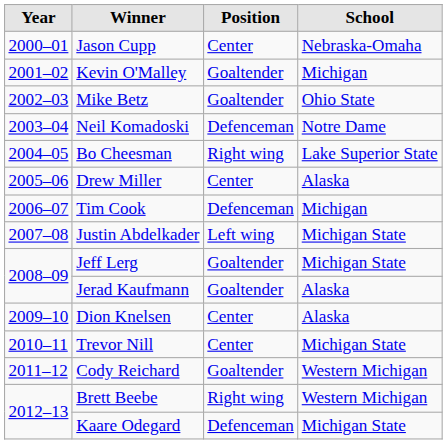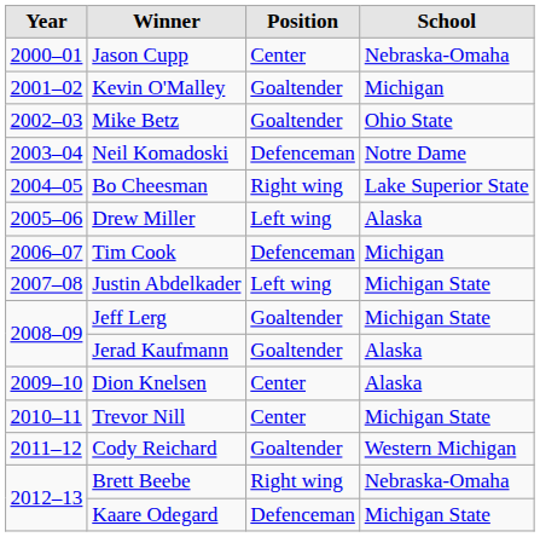 <table class="wikitable sortable">
 <tr>
 <th style="background:#e5e5e5;">Year</th>
 <th style="background:#e5e5e5;">Winner</th>
 <th style="background:#e5e5e5;">Position</th>
 <th style="background:#e5e5e5;">School</th>
 </tr>
 <tr>
 <td><a href='#'>2000–01</a></td>
 <td><a href='#'>Jason Cupp</a></td>
 <td><a href='#'>Center</a></td>
 <td><a href='#'>Nebraska-Omaha</a></td>
 </tr>
 <tr>
 <td><a href='#'>2001–02</a></td>
 <td><a href='#'>Kevin O'Malley</a></td>
 <td><a href='#'>Goaltender</a></td>
 <td><a href='#'>Michigan</a></td>
 </tr>
 <tr>
 <td><a href='#'>2002–03</a></td>
 <td><a href='#'>Mike Betz</a></td>
 <td><a href='#'>Goaltender</a></td>
 <td><a href='#'>Ohio State</a></td>
 </tr>
 <tr>
 <td><a href='#'>2003–04</a></td>
 <td><a href='#'>Neil Komadoski</a></td>
 <td><a href='#'>Defenceman</a></td>
 <td><a href='#'>Notre Dame</a></td>
 </tr>
 <tr>
 <td><a href='#'>2004–05</a></td>
 <td><a href='#'>Bo Cheesman</a></td>
 <td><a href='#'>Right wing</a></td>
 <td><a href='#'>Lake Superior State</a></td>
 </tr>
 <tr>
 <td><a href='#'>2005–06</a></td>
 <td><a href='#'>Drew Miller</a></td>
-<td><a href='#'>Center</a></td>
+<td><a href='#'>Left wing</a></td>
 <td><a href='#'>Alaska</a></td>
 </tr>
 <tr>
 <td><a href='#'>2006–07</a></td>
 <td><a href='#'>Tim Cook</a></td>
 <td><a href='#'>Defenceman</a></td>
 <td><a href='#'>Michigan</a></td>
 </tr>
 <tr>
 <td><a href='#'>2007–08</a></td>
 <td><a href='#'>Justin Abdelkader</a></td>
 <td><a href='#'>Left wing</a></td>
 <td><a href='#'>Michigan State</a></td>
 </tr>
 <tr>
 <td rowspan=2><a href='#'>2008–09</a></td>
 <td><a href='#'>Jeff Lerg</a></td>
 <td><a href='#'>Goaltender</a></td>
 <td><a href='#'>Michigan State</a></td>
 </tr>
 <tr>
 <td><a href='#'>Jerad Kaufmann</a></td>
 <td><a href='#'>Goaltender</a></td>
 <td><a href='#'>Alaska</a></td>
 </tr>
 <tr>
 <td><a href='#'>2009–10</a></td>
 <td><a href='#'>Dion Knelsen</a></td>
 <td><a href='#'>Center</a></td>
 <td><a href='#'>Alaska</a></td>
 </tr>
 <tr>
 <td><a href='#'>2010–11</a></td>
 <td><a href='#'>Trevor Nill</a></td>
 <td><a href='#'>Center</a></td>
 <td><a href='#'>Michigan State</a></td>
 </tr>
 <tr>
 <td><a href='#'>2011–12</a></td>
 <td><a href='#'>Cody Reichard</a></td>
 <td><a href='#'>Goaltender</a></td>
 <td><a href='#'>Western Michigan</a></td>
 </tr>
 <tr>
 <td rowspan=2><a href='#'>2012–13</a></td>
 <td><a href='#'>Brett Beebe</a></td>
 <td><a href='#'>Right wing</a></td>
-<td><a href='#'>Western Michigan</a></td>
+<td><a href='#'>Nebraska-Omaha</a></td>
 </tr>
 <tr>
 <td><a href='#'>Kaare Odegard</a></td>
 <td><a href='#'>Defenceman</a></td>
 <td><a href='#'>Michigan State</a></td>
 </tr>
 </table>
